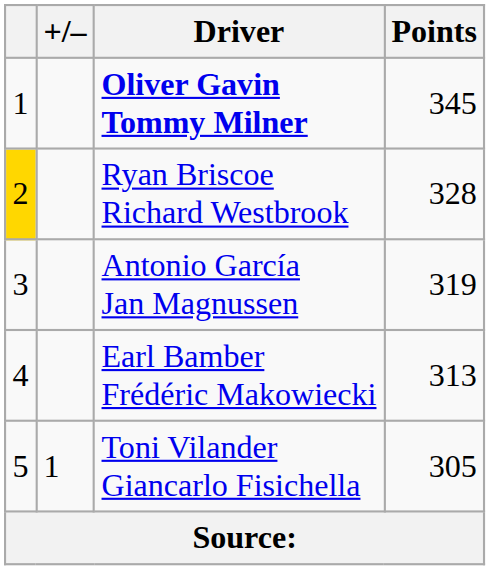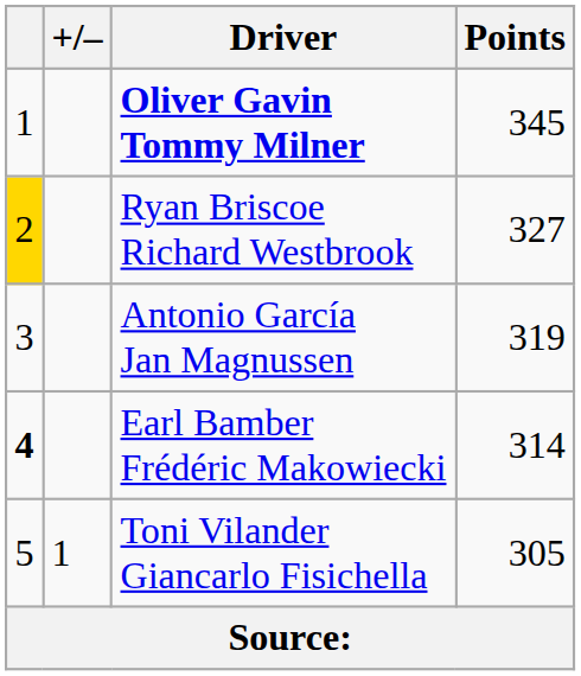 <table class="wikitable" style="font-size: 95%;">
 <tr>
 <th scope="col"></th>
 <th scope="col">+/–</th>
 <th scope="col">Driver</th>
 <th scope="col">Points</th>
 </tr>
 <tr>
 <td align=center>1</td>
 <td align="left"></td>
 <td><strong> <a href='#'>Oliver Gavin</a><br> <a href='#'>Tommy Milner</a></strong></td>
 <td align=right>345</td>
 </tr>
 <tr>
 <td align=center style="background: gold;">2</td>
 <td align="left"></td>
 <td> <a href='#'>Ryan Briscoe</a><br> <a href='#'>Richard Westbrook</a></td>
-<td align=right>328</td>
+<td align=right>327</td>
 </tr>
 <tr>
 <td align=center>3</td>
 <td align="left"></td>
 <td> <a href='#'>Antonio García</a><br> <a href='#'>Jan Magnussen</a></td>
 <td align=right>319</td>
 </tr>
 <tr>
-<td align=center>4</td>
+<td align=center><strong>4</strong></td>
 <td align="left"></td>
 <td> <a href='#'>Earl Bamber</a><br> <a href='#'>Frédéric Makowiecki</a></td>
-<td align=right>313</td>
+<td align=right>314</td>
 </tr>
 <tr>
 <td align=center>5</td>
 <td align="left"> 1</td>
 <td> <a href='#'>Toni Vilander</a><br> <a href='#'>Giancarlo Fisichella</a></td>
 <td align=right>305</td>
 </tr>
 <tr>
 <th colspan=5>Source:</th>
 </tr>
 </table>
